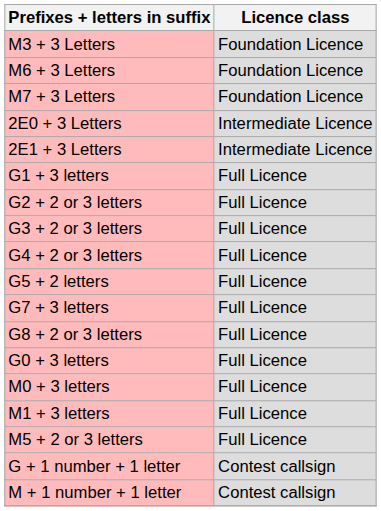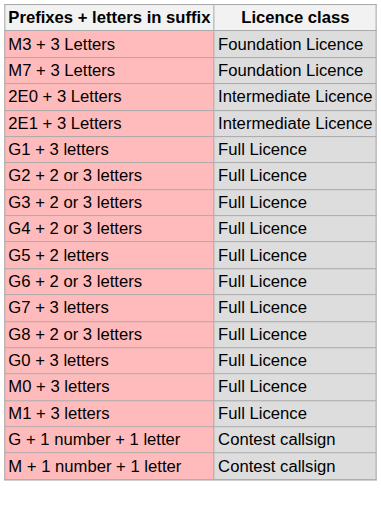 <table class=wikitable style="margin: 1em auto 1em auto;">
 <tr>
 <th>Prefixes + letters in suffix</th>
 <th>Licence class</th>
 </tr>
 <tr>
 <td style="background:#ffbbbb;">M3 + 3 Letters</td>
-<td style="background:#dddddd;">Foundation Licence</td>
-</tr>
-<tr>
-<td style="background:#ffbbbb;">M6 + 3 Letters</td>
 <td style="background:#dddddd;">Foundation Licence</td>
 </tr>
 <tr>
 <td style="background:#ffbbbb;">M7 + 3 Letters</td>
 <td style="background:#dddddd;">Foundation Licence</td>
 </tr>
 <tr>
 <td style="background:#ffbbbb;">2E0 + 3 Letters</td>
 <td style="background:#dddddd;">Intermediate Licence</td>
 </tr>
 <tr>
 <td style="background:#ffbbbb;">2E1 + 3 Letters</td>
 <td style="background:#dddddd;">Intermediate Licence</td>
 </tr>
 <tr>
 <td style="background:#ffbbbb;">G1 + 3 letters</td>
 <td style="background:#dddddd;">Full Licence</td>
 </tr>
 <tr>
 <td style="background:#ffbbbb;">G2 + 2 or 3 letters</td>
 <td style="background:#dddddd;">Full Licence</td>
 </tr>
 <tr>
 <td style="background:#ffbbbb;">G3 + 2 or 3 letters</td>
 <td style="background:#dddddd;">Full Licence</td>
 </tr>
 <tr>
 <td style="background:#ffbbbb;">G4 + 2 or 3 letters</td>
 <td style="background:#dddddd;">Full Licence</td>
 </tr>
 <tr>
 <td style="background:#ffbbbb;">G5 + 2 letters</td>
 <td style="background:#dddddd;">Full Licence</td>
 </tr>
 <tr>
+<td style="background:#ffbbbb;">G6 + 2 or 3 letters</td>
+<td style="background:#dddddd;">Full Licence</td>
+</tr>
+<tr>
 <td style="background:#ffbbbb;">G7 + 3 letters</td>
 <td style="background:#dddddd;">Full Licence</td>
 </tr>
 <tr>
 <td style="background:#ffbbbb;">G8 + 2 or 3 letters</td>
 <td style="background:#dddddd;">Full Licence</td>
 </tr>
 <tr>
 <td style="background:#ffbbbb;">G0 + 3 letters</td>
 <td style="background:#dddddd;">Full Licence</td>
 </tr>
 <tr>
 <td style="background:#ffbbbb;">M0 + 3 letters</td>
 <td style="background:#dddddd;">Full Licence</td>
 </tr>
 <tr>
 <td style="background:#ffbbbb;">M1 + 3 letters</td>
 <td style="background:#dddddd;">Full Licence</td>
 </tr>
 <tr>
-<td style="background:#ffbbbb;">M5 + 2 or 3 letters</td>
-<td style="background:#dddddd;">Full Licence</td>
-</tr>
-<tr>
 <td style="background:#ffbbbb;">G + 1 number + 1 letter</td>
 <td style="background:#dddddd;">Contest callsign</td>
 </tr>
 <tr>
 <td style="background:#ffbbbb;">M + 1 number + 1 letter</td>
 <td style="background:#dddddd;">Contest callsign</td>
 </tr>
 <tr>
 </tr>
 </table>
